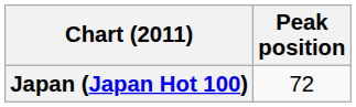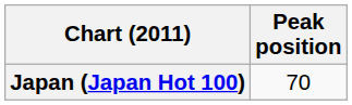 <table class="wikitable plainrowheaders" style="text-align:center">
 <tr>
 <th scope="col">Chart (2011)</th>
 <th scope="col">Peak<br>position</th>
 </tr>
 <tr>
 <th scope="row">Japan (<a href='#'>Japan Hot 100</a>)</th>
-<td>72</td>
+<td>70</td>
 </tr>
 </table>
